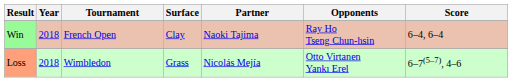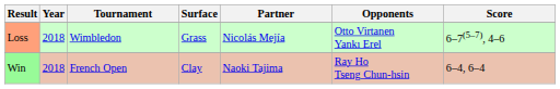 <table class="sortable wikitable" style=font-size:97%>
 <tr>
 <th>Result</th>
 <th>Year</th>
 <th width=150>Tournament</th>
 <th>Surface</th>
 <th width=150>Partner</th>
 <th width=150>Opponents</th>
 <th width=150>Score</th>
 </tr>
 <tr>
 </tr>
+<tr bgcolor=#CCFFCC>
+<td bgcolor=FFA07A>Loss</td>
+<td><a href='#'>2018</a></td>
+<td> <a href='#'>Wimbledon</a></td>
+<td><a href='#'>Grass</a></td>
+<td> <a href='#'>Nicolás Mejía</a></td>
+<td> <a href='#'>Otto Virtanen</a><br> <a href='#'>Yankı Erel</a></td>
+<td>6–7<sup>(5–7)</sup>, 4–6</td>
+</tr>
+<tr>
+</tr>
 <tr style="background:#ebc2af;">
 <td style="background:#98fb98;">Win</td>
 <td><a href='#'>2018</a></td>
 <td> <a href='#'>French Open</a></td>
 <td><a href='#'>Clay</a></td>
 <td> <a href='#'>Naoki Tajima</a></td>
 <td> <a href='#'>Ray Ho</a><br> <a href='#'>Tseng Chun-hsin</a></td>
 <td>6–4, 6–4</td>
 </tr>
-<tr>
-</tr>
-<tr bgcolor=#CCFFCC>
-<td bgcolor=FFA07A>Loss</td>
-<td><a href='#'>2018</a></td>
-<td> <a href='#'>Wimbledon</a></td>
-<td><a href='#'>Grass</a></td>
-<td> <a href='#'>Nicolás Mejía</a></td>
-<td> <a href='#'>Otto Virtanen</a><br> <a href='#'>Yankı Erel</a></td>
-<td>6–7<sup>(5–7)</sup>, 4–6</td>
-</tr>
 </table>
